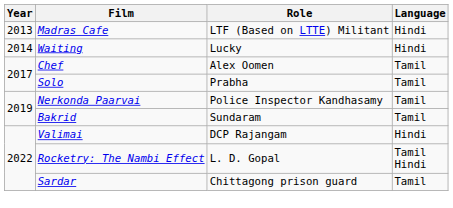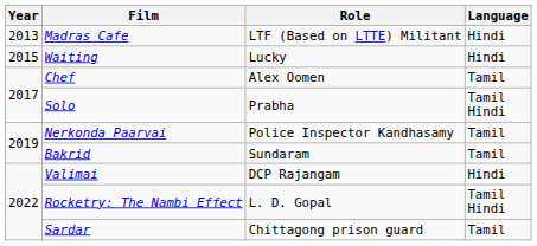 <table class="wikitable sortable">
 <tr>
 <th>Year</th>
 <th>Film</th>
 <th>Role</th>
 <th>Language</th>
 </tr>
 <tr>
 <td>2013</td>
 <td><em><a href='#'>Madras Cafe</a></em></td>
 <td>LTF (Based on <a href='#'>LTTE</a>) Militant</td>
 <td>Hindi</td>
 </tr>
 <tr>
-<td>2014</td>
+<td>2015</td>
 <td><em><a href='#'>Waiting</a></em></td>
 <td>Lucky</td>
 <td>Hindi</td>
 </tr>
 <tr>
 <td rowspan=2>2017</td>
 <td><em><a href='#'>Chef</a></em></td>
 <td>Alex Oomen</td>
 <td>Tamil</td>
 </tr>
 <tr>
 <td><em><a href='#'>Solo</a></em></td>
 <td>Prabha</td>
-<td>Tamil</td>
+<td>Tamil<br>Hindi</td>
 </tr>
 <tr>
 <td rowspan=2>2019</td>
 <td><em><a href='#'>Nerkonda Paarvai</a></em></td>
 <td>Police Inspector Kandhasamy</td>
 <td>Tamil</td>
 </tr>
 <tr>
 <td><em><a href='#'>Bakrid</a></em></td>
 <td>Sundaram</td>
 <td>Tamil</td>
 </tr>
 <tr>
 <td rowspan="3">2022</td>
 <td><em><a href='#'>Valimai</a></em></td>
 <td>DCP Rajangam</td>
 <td>Hindi</td>
 </tr>
 <tr>
 <td><em><a href='#'>Rocketry: The Nambi Effect</a></em></td>
 <td>L. D. Gopal</td>
 <td>Tamil<br>Hindi</td>
 </tr>
 <tr>
 <td><em><a href='#'>Sardar</a></em></td>
 <td>Chittagong prison guard</td>
 <td>Tamil</td>
 </tr>
 </table>
